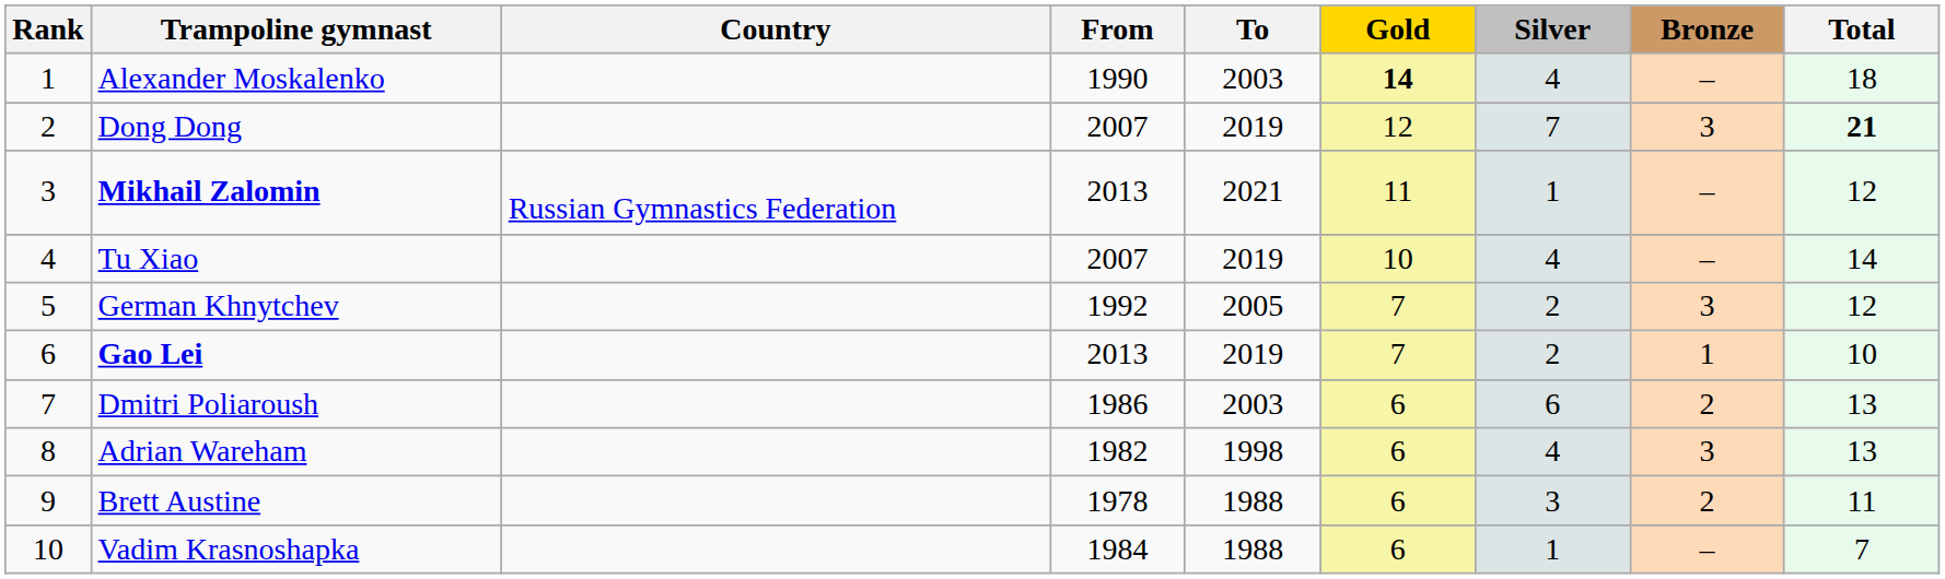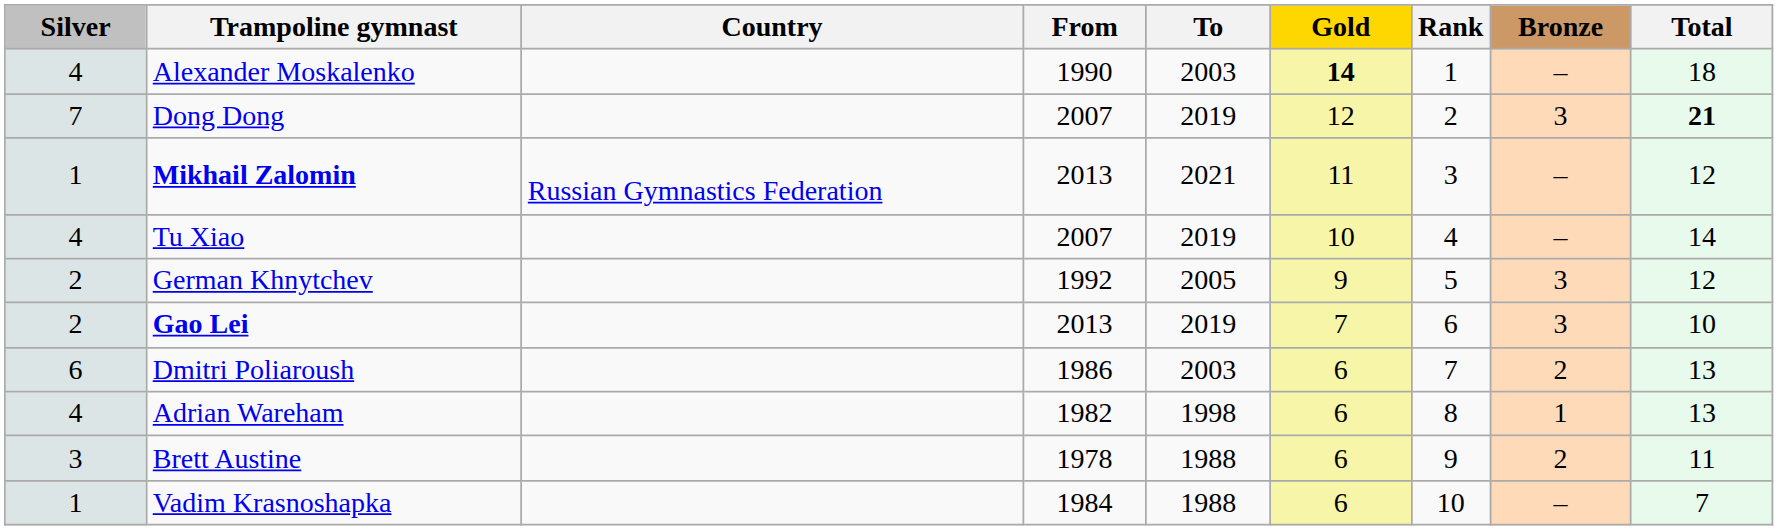 <table class="wikitable plainrowheaders" width=80% style="text-align:center;">
 <tr style="background-color:#EDEDED;">
-<th class="hintergrundfarbe5" style="width:1em">Rank</th>
+<th style="background:  silver; width:8%">Silver</th>
 <th class="hintergrundfarbe5">Trampoline gymnast</th>
 <th class="hintergrundfarbe5">Country</th>
 <th class="hintergrundfarbe5" style="width:7%">From</th>
 <th class="hintergrundfarbe5" style="width:7%">To</th>
 <th style="background:    gold; width:8%">Gold</th>
-<th style="background:  silver; width:8%">Silver</th>
+<th class="hintergrundfarbe5" style="width:1em">Rank</th>
 <th style="background: #CC9966; width:8%">Bronze</th>
 <th class="hintergrundfarbe5" style="width:8%">Total</th>
 </tr>
 <tr>
-<td>1</td>
+<td bgcolor="#DCE5E5">4</td>
 <td align="left"><a href='#'>Alexander Moskalenko</a></td>
 <td align="left"><br></td>
 <td>1990</td>
 <td>2003</td>
 <td bgcolor="#F7F6A8"><strong>14</strong></td>
-<td bgcolor="#DCE5E5">4</td>
+<td>1</td>
 <td bgcolor="#FFDAB9">–</td>
 <td bgcolor="#E7FAEC">18</td>
 </tr>
 <tr align="center">
-<td>2</td>
+<td bgcolor="#DCE5E5">7</td>
 <td align="left"><a href='#'>Dong Dong</a></td>
 <td align="left"></td>
 <td>2007</td>
 <td>2019</td>
 <td bgcolor="#F7F6A8">12</td>
-<td bgcolor="#DCE5E5">7</td>
+<td>2</td>
 <td bgcolor="#FFDAB9">3</td>
 <td bgcolor="#E7FAEC"><strong>21</strong></td>
 </tr>
 <tr align="center">
-<td>3</td>
+<td bgcolor="#DCE5E5">1</td>
 <td align="left"><strong><a href='#'>Mikhail Zalomin</a></strong></td>
 <td align="left"><br> <a href='#'>Russian Gymnastics Federation</a></td>
 <td>2013</td>
 <td>2021</td>
 <td bgcolor="#F7F6A8">11</td>
-<td bgcolor="#DCE5E5">1</td>
+<td>3</td>
 <td bgcolor="#FFDAB9">–</td>
 <td bgcolor="#E7FAEC">12</td>
 </tr>
 <tr align="center">
-<td>4</td>
+<td bgcolor="#DCE5E5">4</td>
 <td align="left"><a href='#'>Tu Xiao</a></td>
 <td align="left"></td>
 <td>2007</td>
 <td>2019</td>
 <td bgcolor="#F7F6A8">10</td>
-<td bgcolor="#DCE5E5">4</td>
+<td>4</td>
 <td bgcolor="#FFDAB9">–</td>
 <td bgcolor="#E7FAEC">14</td>
 </tr>
 <tr align="center">
-<td>5</td>
+<td bgcolor="#DCE5E5">2</td>
 <td align="left"><a href='#'>German Khnytchev</a></td>
 <td align="left"></td>
 <td>1992</td>
 <td>2005</td>
-<td bgcolor="#F7F6A8">7</td>
-<td bgcolor="#DCE5E5">2</td>
+<td bgcolor="#F7F6A8">9</td>
+<td>5</td>
 <td bgcolor="#FFDAB9">3</td>
 <td bgcolor="#E7FAEC">12</td>
 </tr>
 <tr align="center">
-<td>6</td>
+<td bgcolor="#DCE5E5">2</td>
 <td align="left"><strong><a href='#'>Gao Lei</a></strong></td>
 <td align="left"></td>
 <td>2013</td>
 <td>2019</td>
 <td bgcolor="#F7F6A8">7</td>
-<td bgcolor="#DCE5E5">2</td>
-<td bgcolor="#FFDAB9">1</td>
+<td>6</td>
+<td bgcolor="#FFDAB9">3</td>
 <td bgcolor="#E7FAEC">10</td>
 </tr>
 <tr align="center">
-<td>7</td>
+<td bgcolor="#DCE5E5">6</td>
 <td align="left"><a href='#'>Dmitri Poliaroush</a></td>
 <td align="left"><br></td>
 <td>1986</td>
 <td>2003</td>
 <td bgcolor="#F7F6A8">6</td>
-<td bgcolor="#DCE5E5">6</td>
+<td>7</td>
 <td bgcolor="#FFDAB9">2</td>
 <td bgcolor="#E7FAEC">13</td>
 </tr>
 <tr align="center">
-<td>8</td>
+<td bgcolor="#DCE5E5">4</td>
 <td align="left"><a href='#'>Adrian Wareham</a></td>
 <td align="left"></td>
 <td>1982</td>
 <td>1998</td>
 <td bgcolor="#F7F6A8">6</td>
-<td bgcolor="#DCE5E5">4</td>
-<td bgcolor="#FFDAB9">3</td>
+<td>8</td>
+<td bgcolor="#FFDAB9">1</td>
 <td bgcolor="#E7FAEC">13</td>
 </tr>
 <tr align="center">
-<td>9</td>
+<td bgcolor="#DCE5E5">3</td>
 <td align="left"><a href='#'>Brett Austine</a></td>
 <td align="left"></td>
 <td>1978</td>
 <td>1988</td>
 <td bgcolor="#F7F6A8">6</td>
-<td bgcolor="#DCE5E5">3</td>
+<td>9</td>
 <td bgcolor="#FFDAB9">2</td>
 <td bgcolor="#E7FAEC">11</td>
 </tr>
 <tr align="center">
-<td>10</td>
+<td bgcolor="#DCE5E5">1</td>
 <td align="left"><a href='#'>Vadim Krasnoshapka</a></td>
 <td align="left"></td>
 <td>1984</td>
 <td>1988</td>
 <td bgcolor="#F7F6A8">6</td>
-<td bgcolor="#DCE5E5">1</td>
+<td>10</td>
 <td bgcolor="#FFDAB9">–</td>
 <td bgcolor="#E7FAEC">7</td>
 </tr>
 </table>
